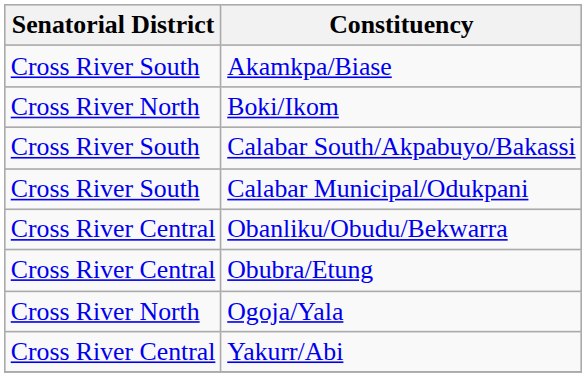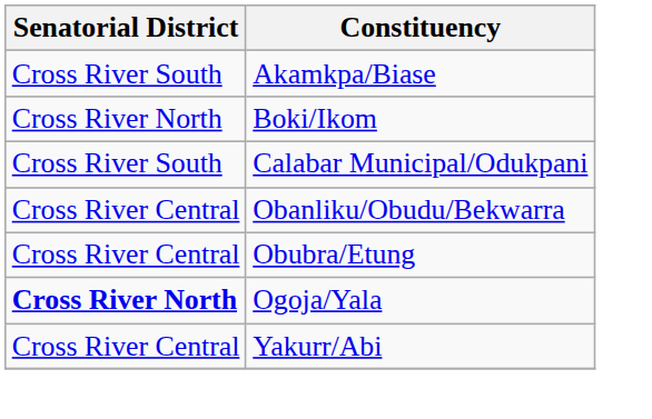 <table class="wikitable sortable">
 <tr>
 <th>Senatorial District</th>
 <th>Constituency</th>
 </tr>
 <tr>
 <td><a href='#'>Cross River South</a></td>
 <td><a href='#'>Akamkpa/Biase</a></td>
 </tr>
 <tr>
 <td><a href='#'>Cross River North</a></td>
 <td><a href='#'>Boki/Ikom</a></td>
 </tr>
 <tr>
 <td><a href='#'>Cross River South</a></td>
-<td><a href='#'>Calabar South/Akpabuyo/Bakassi</a></td>
-</tr>
-<tr>
-<td><a href='#'>Cross River South</a></td>
 <td><a href='#'>Calabar Municipal/Odukpani</a></td>
 </tr>
 <tr>
 <td><a href='#'>Cross River Central</a></td>
 <td><a href='#'>Obanliku/Obudu/Bekwarra</a></td>
 </tr>
 <tr>
 <td><a href='#'>Cross River Central</a></td>
 <td><a href='#'>Obubra/Etung</a></td>
 </tr>
 <tr>
-<td><a href='#'>Cross River North</a></td>
+<td><strong><a href='#'>Cross River North</a></strong></td>
 <td><a href='#'>Ogoja/Yala</a></td>
 </tr>
 <tr>
 <td><a href='#'>Cross River Central</a></td>
 <td><a href='#'>Yakurr/Abi</a></td>
 </tr>
 <tr>
 </tr>
 </table>
